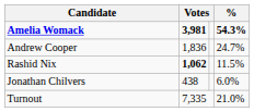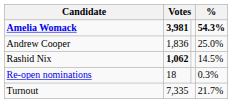 <table class="wikitable">
 <tr>
 <th style="width:250px;">Candidate</th>
 <th colspan="2">Votes</th>
 <th>%</th>
 </tr>
 <tr>
 <td><strong><a href='#'>Amelia Womack</a></strong></td>
 <td><strong>3,981</strong></td>
 <td style="text-align:center;"></td>
 <td><strong>54.3%</strong></td>
 </tr>
 <tr>
 <td>Andrew Cooper</td>
 <td>1,836</td>
 <td style="text-align:center;"></td>
-<td>24.7%</td>
+<td>25.0%</td>
 </tr>
 <tr>
 <td>Rashid Nix</td>
 <td><strong>1,062</strong></td>
 <td style="text-align:center;"></td>
-<td>11.5%</td>
+<td>14.5%</td>
 </tr>
 <tr>
-<td>Jonathan Chilvers</td>
-<td>438</td>
+<td><a href='#'>Re-open nominations</a></td>
+<td>18</td>
 <td style="text-align:center;"></td>
-<td>6.0%</td>
+<td>0.3%</td>
 </tr>
 <tr>
 <td>Turnout</td>
 <td colspan="2">7,335</td>
-<td>21.0%</td>
+<td>21.7%</td>
 </tr>
 </table>
